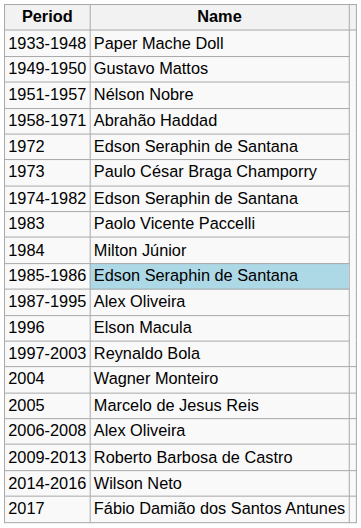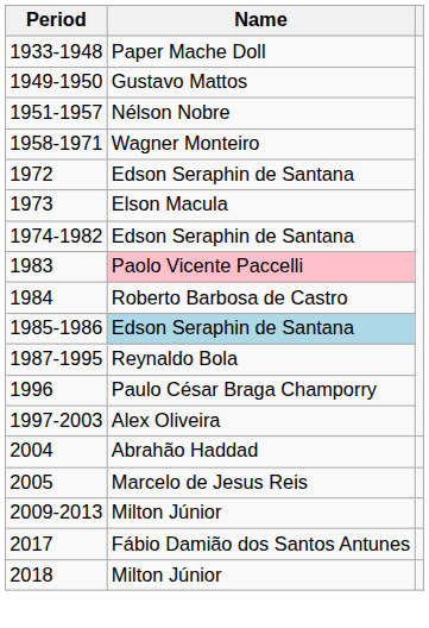 <table class="wikitable">
 <tr>
 <th>Period</th>
 <th>Name</th>
 <th></th>
 </tr>
 <tr>
 <td>1933-1948</td>
 <td>Paper Mache Doll</td>
 </tr>
 <tr>
 <td>1949-1950</td>
 <td>Gustavo Mattos</td>
 </tr>
 <tr>
 <td>1951-1957</td>
 <td>Nélson Nobre</td>
 </tr>
 <tr>
 <td>1958-1971</td>
-<td>Abrahão Haddad</td>
+<td>Wagner Monteiro</td>
 </tr>
 <tr>
 <td>1972</td>
 <td>Edson Seraphin de Santana</td>
 </tr>
 <tr>
 <td>1973</td>
-<td>Paulo César Braga Champorry</td>
+<td>Elson Macula</td>
 </tr>
 <tr>
 <td>1974-1982</td>
 <td>Edson Seraphin de Santana</td>
 </tr>
 <tr>
 <td>1983</td>
-<td>Paolo Vicente Paccelli</td>
+<td style="background: pink;">Paolo Vicente Paccelli</td>
 </tr>
 <tr>
 <td>1984</td>
-<td>Milton Júnior</td>
+<td>Roberto Barbosa de Castro</td>
 </tr>
 <tr>
 <td>1985-1986</td>
 <td style="background: lightblue;">Edson Seraphin de Santana</td>
 </tr>
 <tr>
 <td>1987-1995</td>
+<td>Reynaldo Bola</td>
+</tr>
+<tr>
+<td>1996</td>
+<td>Paulo César Braga Champorry</td>
+</tr>
+<tr>
+<td>1997-2003</td>
 <td>Alex Oliveira</td>
 </tr>
 <tr>
-<td>1996</td>
-<td>Elson Macula</td>
-</tr>
-<tr>
-<td>1997-2003</td>
-<td>Reynaldo Bola</td>
-</tr>
-<tr>
 <td>2004</td>
-<td>Wagner Monteiro</td>
+<td>Abrahão Haddad</td>
 <td></td>
 </tr>
 <tr>
 <td>2005</td>
 <td>Marcelo de Jesus Reis</td>
 </tr>
 <tr>
-<td>2006-2008</td>
-<td>Alex Oliveira</td>
-<td></td>
-</tr>
-<tr>
 <td>2009-2013</td>
-<td>Roberto Barbosa de Castro</td>
-<td></td>
-</tr>
-<tr>
-<td>2014-2016</td>
-<td>Wilson Neto</td>
+<td>Milton Júnior</td>
 <td></td>
 </tr>
 <tr>
 <td>2017</td>
 <td>Fábio Damião dos Santos Antunes</td>
 <td></td>
 </tr>
+<tr>
+<td>2018</td>
+<td>Milton Júnior</td>
+<td></td>
+</tr>
 </table>
